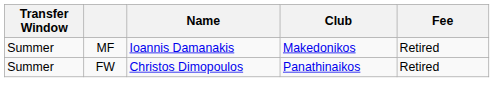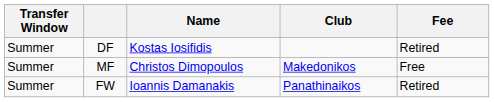 <table class="wikitable plainrowheaders">
 <tr>
 <th scope="col" style="width:6em;">Transfer Window</th>
 <th scope="col" style="width:3em;"></th>
 <th scope="col" style="width:12em;">Name</th>
 <th scope="col" style="width:9em;">Club</th>
 <th scope="col" style="width:7em;">Fee</th>
 </tr>
 <tr>
 <td>Summer</td>
-<td align="center">MF</td>
-<td> <a href='#'>Ioannis Damanakis</a></td>
-<td> <a href='#'>Makedonikos</a></td>
+<td align="center">DF</td>
+<td> <a href='#'>Kostas Iosifidis</a></td>
+<td></td>
 <td>Retired</td>
 </tr>
 <tr>
 <td>Summer</td>
+<td align="center">MF</td>
+<td> <a href='#'>Christos Dimopoulos</a></td>
+<td> <a href='#'>Makedonikos</a></td>
+<td>Free</td>
+</tr>
+<tr>
+<td>Summer</td>
 <td align="center">FW</td>
-<td> <a href='#'>Christos Dimopoulos</a></td>
+<td> <a href='#'>Ioannis Damanakis</a></td>
 <td> <a href='#'>Panathinaikos</a></td>
 <td>Retired</td>
 </tr>
 </table>
